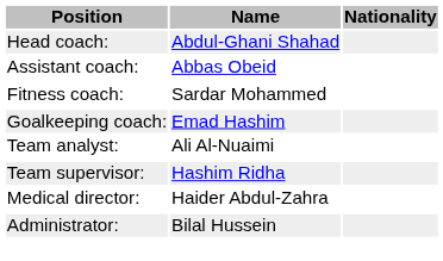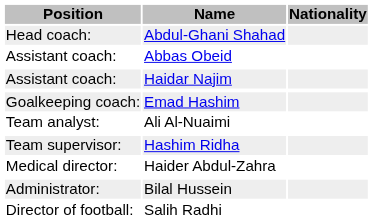 <table class="toccolours">
 <tr>
 <th bgcolor=silver>Position</th>
 <th bgcolor=silver>Name</th>
 <th bgcolor=silver>Nationality</th>
 </tr>
 <tr bgcolor=#eeeeee>
 <td>Head coach:</td>
 <td><a href='#'>Abdul-Ghani Shahad</a></td>
 <td></td>
 </tr>
 <tr>
 <td>Assistant coach:</td>
 <td><a href='#'>Abbas Obeid</a></td>
 <td></td>
 </tr>
 <tr>
 </tr>
-<tr>
-<td>Fitness coach:</td>
-<td>Sardar Mohammed</td>
+<tr bgcolor=#eeeeee>
+<td>Assistant coach:</td>
+<td><a href='#'>Haidar Najim</a></td>
 <td></td>
 </tr>
 <tr>
 </tr>
 <tr bgcolor=#eeeeee>
 <td>Goalkeeping coach:</td>
 <td><a href='#'>Emad Hashim</a></td>
 <td></td>
 </tr>
 <tr>
 <td>Team analyst:</td>
 <td>Ali Al-Nuaimi</td>
 <td></td>
 </tr>
 <tr>
 </tr>
 <tr bgcolor=#eeeeee>
 <td>Team supervisor:</td>
 <td><a href='#'>Hashim Ridha</a></td>
 <td></td>
 </tr>
 <tr>
 <td>Medical director:</td>
 <td>Haider Abdul-Zahra</td>
 <td></td>
 </tr>
 <tr>
 </tr>
 <tr bgcolor=#eeeeee>
 <td>Administrator:</td>
 <td>Bilal Hussein</td>
 <td></td>
 </tr>
 <tr>
+<td>Director of football:</td>
+<td>Salih Radhi</td>
+<td></td>
+</tr>
+<tr>
 </tr>
 </table>
